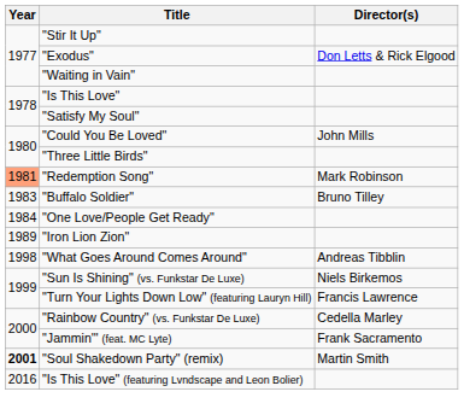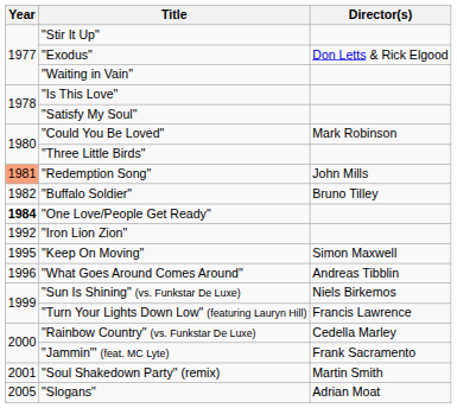 <table class="wikitable">
 <tr>
 <th>Year</th>
 <th>Title</th>
 <th>Director(s)</th>
 </tr>
 <tr>
 <td rowspan="3" style="text-align:center;">1977</td>
 <td>"Stir It Up"</td>
 <td></td>
 </tr>
 <tr>
 <td>"Exodus"</td>
 <td><a href='#'>Don Letts</a> & Rick Elgood</td>
 </tr>
 <tr>
 <td>"Waiting in Vain"</td>
 <td></td>
 </tr>
 <tr>
 <td rowspan="2" style="text-align:center;">1978</td>
 <td>"Is This Love"</td>
 <td></td>
 </tr>
 <tr>
 <td>"Satisfy My Soul"</td>
 <td></td>
 </tr>
 <tr>
 <td rowspan="2" style="text-align:center;">1980</td>
 <td>"Could You Be Loved"</td>
-<td>John Mills</td>
+<td>Mark Robinson</td>
 </tr>
 <tr>
 <td>"Three Little Birds"</td>
 <td></td>
 </tr>
 <tr>
 <td style="background: lightsalmon; text-align:center;">1981</td>
 <td>"Redemption Song"</td>
-<td>Mark Robinson</td>
+<td>John Mills</td>
 </tr>
 <tr>
-<td style="text-align:center;">1983</td>
+<td style="text-align:center;">1982</td>
 <td>"Buffalo Soldier"</td>
 <td>Bruno Tilley</td>
 </tr>
 <tr>
-<td style="text-align:center;">1984</td>
+<td style="text-align:center;"><strong>1984</strong></td>
 <td>"One Love/People Get Ready"</td>
 <td></td>
 </tr>
 <tr>
-<td style="text-align:center;">1989</td>
+<td style="text-align:center;">1992</td>
 <td>"Iron Lion Zion"</td>
 <td></td>
 </tr>
 <tr>
-<td style="text-align:center;">1998</td>
+<td style="text-align:center;">1995</td>
+<td>"Keep On Moving"</td>
+<td>Simon Maxwell</td>
+</tr>
+<tr>
+<td style="text-align:center;">1996</td>
 <td>"What Goes Around Comes Around"</td>
 <td>Andreas Tibblin</td>
 </tr>
 <tr>
 <td rowspan="2" style="text-align:center;">1999</td>
 <td>"Sun Is Shining" <small>(vs. Funkstar De Luxe)</small></td>
 <td>Niels Birkemos</td>
 </tr>
 <tr>
 <td>"Turn Your Lights Down Low" <small>(featuring Lauryn Hill)</small></td>
 <td>Francis Lawrence</td>
 </tr>
 <tr>
 <td rowspan="2" style="text-align:center;">2000</td>
 <td>"Rainbow Country" <small>(vs. Funkstar De Luxe)</small></td>
 <td>Cedella Marley</td>
 </tr>
 <tr>
 <td>"Jammin'" <small>(feat. MC Lyte)</small></td>
 <td>Frank Sacramento</td>
 </tr>
 <tr>
-<td style="text-align:center;"><strong>2001</strong></td>
+<td style="text-align:center;">2001</td>
 <td>"Soul Shakedown Party" (remix)</td>
 <td>Martin Smith</td>
 </tr>
 <tr>
-<td style="text-align:center;">2016</td>
-<td>"Is This Love" <small>(featuring Lvndscape and Leon Bolier)</small></td>
-<td></td>
+<td style="text-align:center;">2005</td>
+<td>"Slogans"</td>
+<td>Adrian Moat</td>
 </tr>
 </table>
